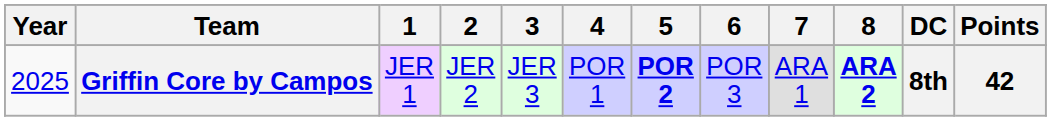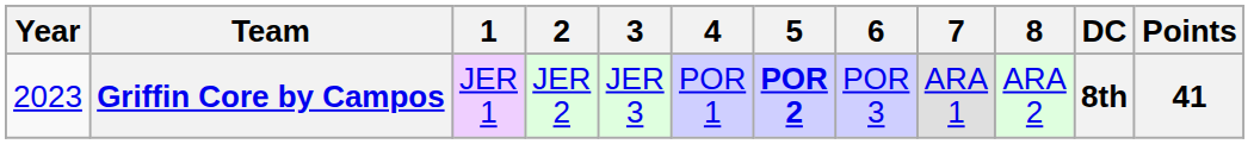 <table class="wikitable" style="text-align:center; font-size:85%">
 <tr>
 <th>Year</th>
 <th>Team</th>
 <th>1</th>
 <th>2</th>
 <th>3</th>
 <th>4</th>
 <th>5</th>
 <th>6</th>
 <th>7</th>
 <th>8</th>
 <th>DC</th>
 <th>Points</th>
 </tr>
 <tr>
-<td><a href='#'>2025</a></td>
+<td><a href='#'>2023</a></td>
 <th><a href='#'>Griffin Core by Campos</a></th>
 <td style="background:#EFCFFF"><a href='#'>JER<br>1</a><br></td>
 <td style="background:#DFFFDF"><a href='#'>JER<br>2</a><br></td>
 <td style="background:#DFFFDF"><a href='#'>JER<br>3</a><br></td>
 <td style="background:#CFCFFF"><a href='#'>POR<br>1</a><br></td>
 <td style="background:#CFCFFF"><strong><a href='#'>POR<br>2</a><br></strong></td>
 <td style="background:#CFCFFF"><a href='#'>POR<br>3</a><br></td>
 <td style="background:#DFDFDF"><a href='#'>ARA<br>1</a><br></td>
-<td style="background:#DFFFDF"><strong><a href='#'>ARA<br>2</a><br></strong></td>
+<td style="background:#DFFFDF"><a href='#'>ARA<br>2</a><br></td>
 <th>8th</th>
-<th>42</th>
+<th>41</th>
 </tr>
 </table>
